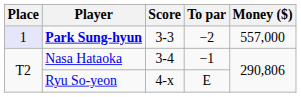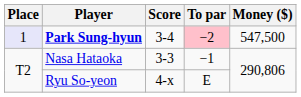 <table class="wikitable">
 <tr>
 <th>Place</th>
 <th>Player</th>
 <th>Score</th>
 <th>To par</th>
 <th>Money ($)</th>
 </tr>
 <tr>
 <td align=center style="background: lavender;">1</td>
 <td> <strong><a href='#'>Park Sung-hyun</a></strong></td>
-<td align=center>3-3</td>
-<td align=center>−2</td>
-<td align=center>557,000</td>
+<td align=center>3-4</td>
+<td align=center style="background: pink;">−2</td>
+<td align=center>547,500</td>
 </tr>
 <tr>
 <td rowspan=2 align=center>T2</td>
 <td> <a href='#'>Nasa Hataoka</a></td>
-<td align=center>3-4</td>
+<td align=center>3-3</td>
 <td align=center>−1</td>
 <td rowspan=2 align=center>290,806</td>
 </tr>
 <tr>
 <td> <a href='#'>Ryu So-yeon</a></td>
 <td align=center>4-x</td>
 <td align=center>E</td>
 </tr>
 </table>
